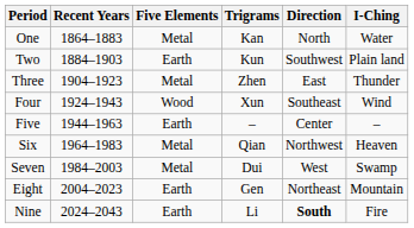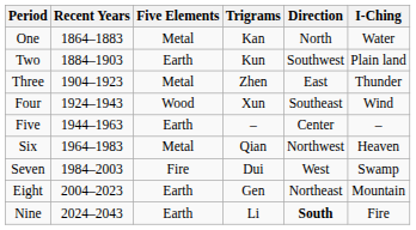 <table class="wikitable">
 <tr ---- align="center">
 <th>Period</th>
 <th>Recent Years</th>
 <th>Five Elements</th>
 <th>Trigrams</th>
 <th>Direction</th>
 <th>I-Ching</th>
 </tr>
 <tr ---- align="center">
 <td>One</td>
 <td>1864–1883</td>
 <td>Metal</td>
 <td>Kan</td>
 <td>North</td>
 <td>Water</td>
 </tr>
 <tr ---- align="center">
 <td>Two</td>
 <td>1884–1903</td>
 <td>Earth</td>
 <td>Kun</td>
 <td>Southwest</td>
 <td>Plain land</td>
 </tr>
 <tr ---- align="center">
 <td>Three</td>
 <td>1904–1923</td>
 <td>Metal</td>
 <td>Zhen</td>
 <td>East</td>
 <td>Thunder</td>
 </tr>
 <tr ---- align="center">
 <td>Four</td>
 <td>1924–1943</td>
 <td>Wood</td>
 <td>Xun</td>
 <td>Southeast</td>
 <td>Wind</td>
 </tr>
 <tr ---- align="center">
 <td>Five</td>
 <td>1944–1963</td>
 <td>Earth</td>
 <td>–</td>
 <td>Center</td>
 <td>–</td>
 </tr>
 <tr ---- align="center">
 <td>Six</td>
 <td>1964–1983</td>
 <td>Metal</td>
 <td>Qian</td>
 <td>Northwest</td>
 <td>Heaven</td>
 </tr>
 <tr ---- align="center">
 <td>Seven</td>
 <td>1984–2003</td>
-<td>Metal</td>
+<td>Fire</td>
 <td>Dui</td>
 <td>West</td>
 <td>Swamp</td>
 </tr>
 <tr ---- align="center">
 <td>Eight</td>
 <td>2004–2023</td>
 <td>Earth</td>
 <td>Gen</td>
 <td>Northeast</td>
 <td>Mountain</td>
 </tr>
 <tr ---- align="center">
 <td>Nine</td>
 <td>2024–2043</td>
 <td>Earth</td>
 <td>Li</td>
 <td><strong>South</strong></td>
 <td>Fire</td>
 </tr>
 </table>
